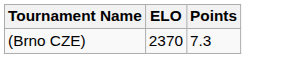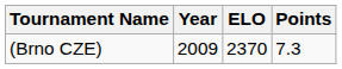 <table class="wikitable">
 <tr>
 <th>Tournament Name</th>
+<th>Year</th>
 <th>ELO</th>
 <th>Points</th>
 </tr>
 <tr>
 <td>(Brno CZE)</td>
+<td>2009</td>
 <td>2370</td>
 <td>7.3</td>
 </tr>
 </table>
